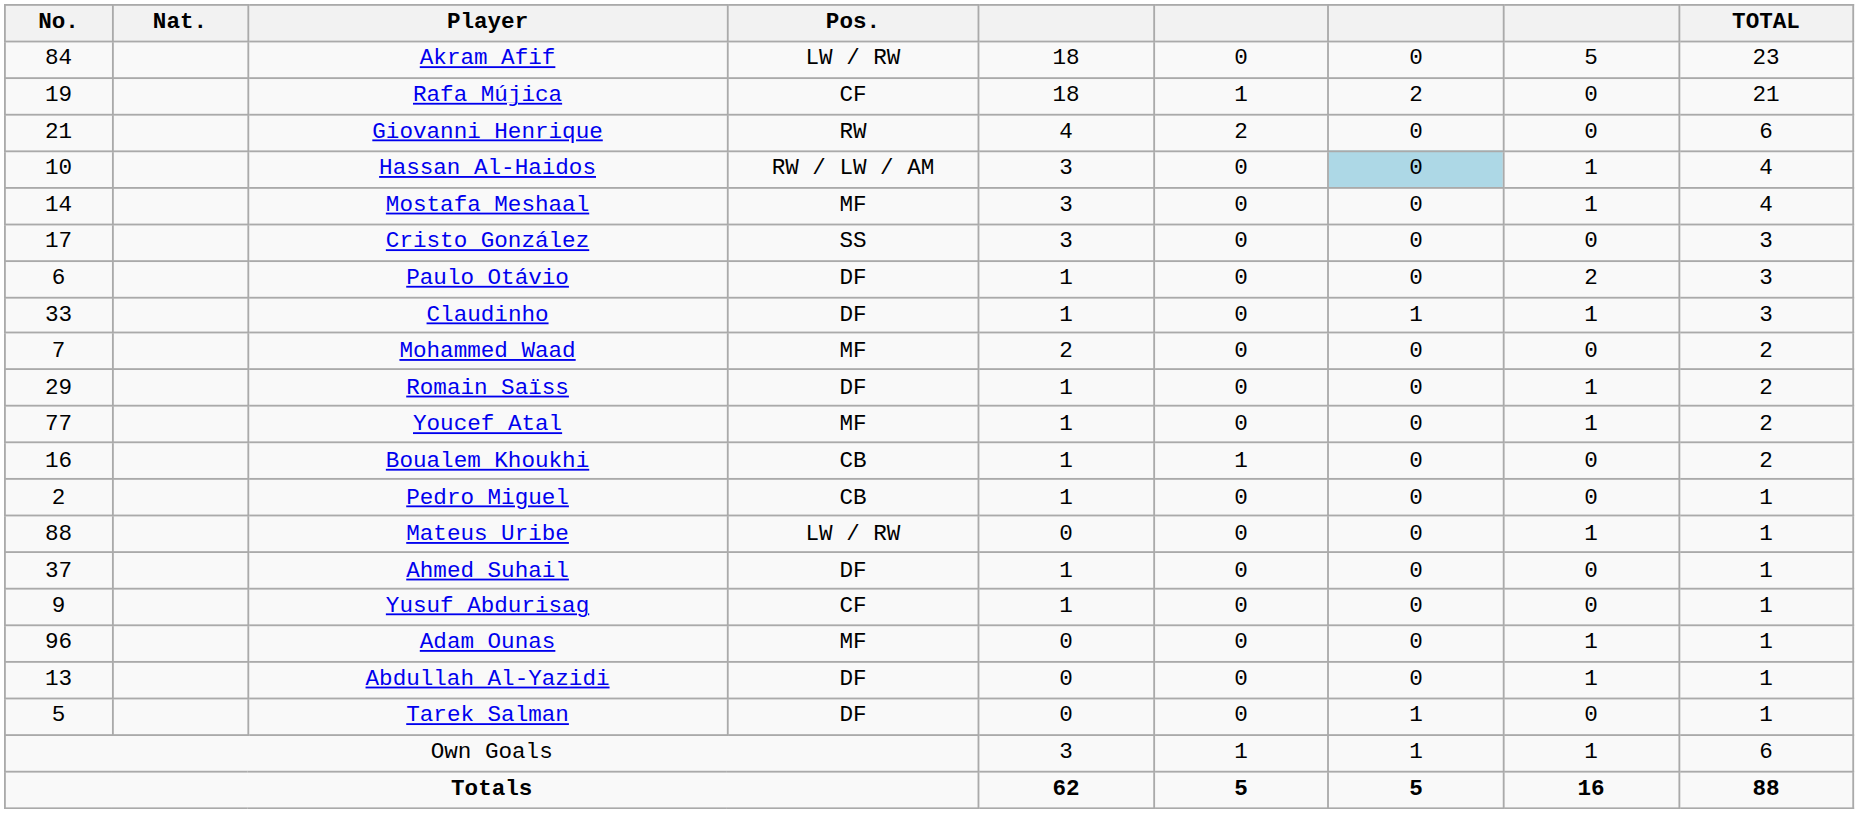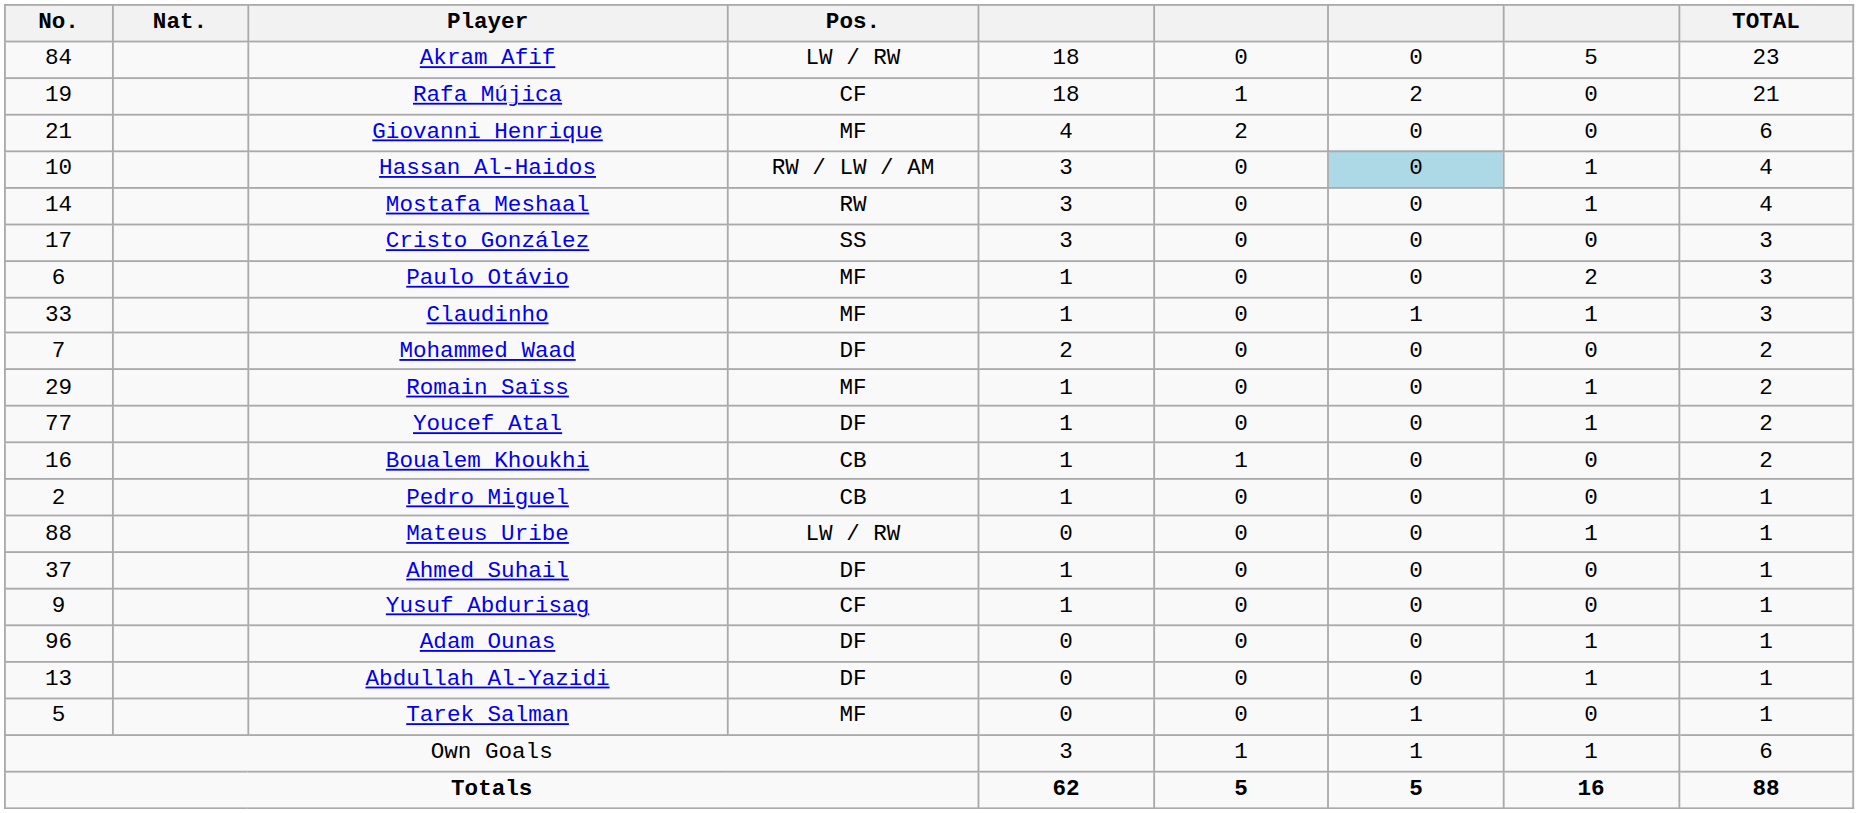 <table class="wikitable sortable alternance"  style="font-size:95%; text-align:center; line-height:14px; width:80%;">
 <tr>
 <th width=10>No.</th>
 <th width=10>Nat.</th>
 <th width=120>Player</th>
 <th width=60>Pos.</th>
 <th width=40></th>
 <th width=40></th>
 <th width=40></th>
 <th width=40></th>
 <th width=40>TOTAL</th>
 </tr>
 <tr>
 <td>84</td>
 <td></td>
 <td><a href='#'>Akram Afif</a></td>
 <td>LW / RW</td>
 <td>18</td>
 <td>0</td>
 <td>0</td>
 <td>5</td>
 <td>23</td>
 </tr>
 <tr>
 <td>19</td>
 <td></td>
 <td><a href='#'>Rafa Mújica</a></td>
 <td>CF</td>
 <td>18</td>
 <td>1</td>
 <td>2</td>
 <td>0</td>
 <td>21</td>
 </tr>
 <tr>
 <td>21</td>
 <td></td>
 <td><a href='#'>Giovanni Henrique</a></td>
-<td>RW</td>
+<td>MF</td>
 <td>4</td>
 <td>2</td>
 <td>0</td>
 <td>0</td>
 <td>6</td>
 </tr>
 <tr>
 <td>10</td>
 <td></td>
 <td><a href='#'>Hassan Al-Haidos</a></td>
 <td>RW / LW / AM</td>
 <td>3</td>
 <td>0</td>
 <td style="background: lightblue;">0</td>
 <td>1</td>
 <td>4</td>
 </tr>
 <tr>
 <td>14</td>
 <td></td>
 <td><a href='#'>Mostafa Meshaal</a></td>
-<td>MF</td>
+<td>RW</td>
 <td>3</td>
 <td>0</td>
 <td>0</td>
 <td>1</td>
 <td>4</td>
 </tr>
 <tr>
 <td>17</td>
 <td></td>
 <td><a href='#'>Cristo González</a></td>
 <td>SS</td>
 <td>3</td>
 <td>0</td>
 <td>0</td>
 <td>0</td>
 <td>3</td>
 </tr>
 <tr>
 <td>6</td>
 <td></td>
 <td><a href='#'>Paulo Otávio</a></td>
-<td>DF</td>
+<td>MF</td>
 <td>1</td>
 <td>0</td>
 <td>0</td>
 <td>2</td>
 <td>3</td>
 </tr>
 <tr>
 <td>33</td>
 <td></td>
 <td><a href='#'>Claudinho</a></td>
-<td>DF</td>
+<td>MF</td>
 <td>1</td>
 <td>0</td>
 <td>1</td>
 <td>1</td>
 <td>3</td>
 </tr>
 <tr>
 <td>7</td>
 <td></td>
 <td><a href='#'>Mohammed Waad</a></td>
-<td>MF</td>
+<td>DF</td>
 <td>2</td>
 <td>0</td>
 <td>0</td>
 <td>0</td>
 <td>2</td>
 </tr>
 <tr>
 <td>29</td>
 <td></td>
 <td><a href='#'>Romain Saïss</a></td>
-<td>DF</td>
+<td>MF</td>
 <td>1</td>
 <td>0</td>
 <td>0</td>
 <td>1</td>
 <td>2</td>
 </tr>
 <tr>
 <td>77</td>
 <td></td>
 <td><a href='#'>Youcef Atal</a></td>
-<td>MF</td>
+<td>DF</td>
 <td>1</td>
 <td>0</td>
 <td>0</td>
 <td>1</td>
 <td>2</td>
 </tr>
 <tr>
 <td>16</td>
 <td></td>
 <td><a href='#'>Boualem Khoukhi</a></td>
 <td>CB</td>
 <td>1</td>
 <td>1</td>
 <td>0</td>
 <td>0</td>
 <td>2</td>
 </tr>
 <tr>
 <td>2</td>
 <td></td>
 <td><a href='#'>Pedro Miguel</a></td>
 <td>CB</td>
 <td>1</td>
 <td>0</td>
 <td>0</td>
 <td>0</td>
 <td>1</td>
 </tr>
 <tr>
 <td>88</td>
 <td></td>
 <td><a href='#'>Mateus Uribe</a></td>
 <td>LW / RW</td>
 <td>0</td>
 <td>0</td>
 <td>0</td>
 <td>1</td>
 <td>1</td>
 </tr>
 <tr>
 <td>37</td>
 <td></td>
 <td><a href='#'>Ahmed Suhail</a></td>
 <td>DF</td>
 <td>1</td>
 <td>0</td>
 <td>0</td>
 <td>0</td>
 <td>1</td>
 </tr>
 <tr>
 <td>9</td>
 <td></td>
 <td><a href='#'>Yusuf Abdurisag</a></td>
 <td>CF</td>
 <td>1</td>
 <td>0</td>
 <td>0</td>
 <td>0</td>
 <td>1</td>
 </tr>
 <tr>
 <td>96</td>
 <td></td>
 <td><a href='#'>Adam Ounas</a></td>
-<td>MF</td>
+<td>DF</td>
 <td>0</td>
 <td>0</td>
 <td>0</td>
 <td>1</td>
 <td>1</td>
 </tr>
 <tr>
 <td>13</td>
 <td></td>
 <td><a href='#'>Abdullah Al-Yazidi</a></td>
 <td>DF</td>
 <td>0</td>
 <td>0</td>
 <td>0</td>
 <td>1</td>
 <td>1</td>
 </tr>
 <tr>
 <td>5</td>
 <td></td>
 <td><a href='#'>Tarek Salman</a></td>
-<td>DF</td>
+<td>MF</td>
 <td>0</td>
 <td>0</td>
 <td>1</td>
 <td>0</td>
 <td>1</td>
 </tr>
 <tr class="sortbottom">
 <td colspan="4">Own Goals</td>
 <td>3</td>
 <td>1</td>
 <td>1</td>
 <td>1</td>
 <td>6</td>
 </tr>
 <tr class="sortbottom">
 <td colspan="4"><strong>Totals</strong></td>
 <td><strong>62</strong></td>
 <td><strong>5</strong></td>
 <td><strong>5</strong></td>
 <td><strong>16</strong></td>
 <td><strong>88</strong></td>
 </tr>
 </table>
